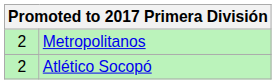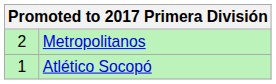 <table class="wikitable">
 <tr>
 <th colspan=2>Promoted to 2017 Primera División</th>
 </tr>
 <tr bgcolor=#BBF3BB>
 <td width=28 align=center>2</td>
 <td><a href='#'>Metropolitanos</a></td>
 </tr>
 <tr bgcolor=#BBF3BB>
-<td width=28 align=center>2</td>
+<td width=28 align=center>1</td>
 <td><a href='#'>Atlético Socopó</a></td>
 </tr>
 </table>
